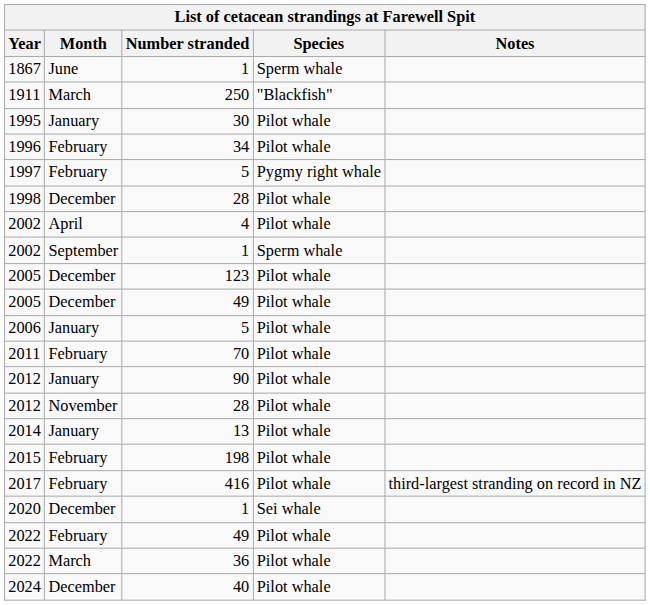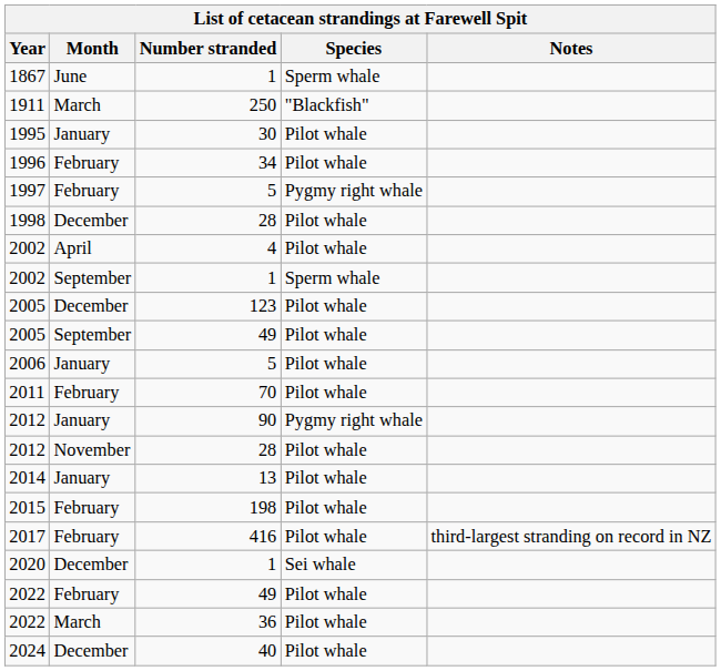 <table class="sortable wikitable mw-collapsible sticky-header autocollapse">
 <tr>
 <th colspan="6">List of cetacean strandings at Farewell Spit</th>
 </tr>
 <tr>
 <th>Year</th>
 <th>Month</th>
 <th>Number stranded</th>
 <th>Species</th>
 <th>Notes</th>
 </tr>
 <tr>
 <td>1867</td>
 <td>June</td>
 <td align="right">1</td>
 <td>Sperm whale</td>
 <td></td>
 </tr>
 <tr>
 <td>1911</td>
 <td>March</td>
 <td align="right">250</td>
 <td>"Blackfish"</td>
 <td></td>
 </tr>
 <tr>
 <td>1995</td>
 <td>January</td>
 <td align="right">30</td>
 <td>Pilot whale</td>
 <td></td>
 </tr>
 <tr>
 <td>1996</td>
 <td>February</td>
 <td align="right">34</td>
 <td>Pilot whale</td>
 <td></td>
 </tr>
 <tr>
 <td>1997</td>
 <td>February</td>
 <td align="right">5</td>
 <td>Pygmy right whale</td>
 <td></td>
 </tr>
 <tr>
 <td>1998</td>
 <td>December</td>
 <td align="right">28</td>
 <td>Pilot whale</td>
 <td></td>
 </tr>
 <tr>
 <td>2002</td>
 <td>April</td>
 <td align="right">4</td>
 <td>Pilot whale</td>
 <td></td>
 </tr>
 <tr>
 <td>2002</td>
 <td>September</td>
 <td align="right">1</td>
 <td>Sperm whale</td>
 <td></td>
 </tr>
 <tr>
 <td>2005</td>
 <td>December</td>
 <td align="right">123</td>
 <td>Pilot whale</td>
 <td></td>
 </tr>
 <tr>
 <td>2005</td>
-<td>December</td>
+<td>September</td>
 <td align="right">49</td>
 <td>Pilot whale</td>
 <td></td>
 </tr>
 <tr>
 <td>2006</td>
 <td>January</td>
 <td align="right">5</td>
 <td>Pilot whale</td>
 <td></td>
 </tr>
 <tr>
 <td>2011</td>
 <td>February</td>
 <td align="right">70</td>
 <td>Pilot whale</td>
 <td></td>
 </tr>
 <tr>
 <td>2012</td>
 <td>January</td>
 <td align="right">90</td>
-<td>Pilot whale</td>
+<td>Pygmy right whale</td>
 <td></td>
 </tr>
 <tr>
 <td>2012</td>
 <td>November</td>
 <td align="right">28</td>
 <td>Pilot whale</td>
 <td></td>
 </tr>
 <tr>
 <td>2014</td>
 <td>January</td>
 <td align="right">13</td>
 <td>Pilot whale</td>
 <td></td>
 </tr>
 <tr>
 <td>2015</td>
 <td>February</td>
 <td align=right>198</td>
 <td>Pilot whale</td>
 <td></td>
 </tr>
 <tr>
 <td>2017</td>
 <td>February</td>
 <td align="right">416</td>
 <td>Pilot whale</td>
 <td>third-largest stranding on record in NZ</td>
 </tr>
 <tr>
 <td>2020</td>
 <td>December</td>
 <td align="right">1</td>
 <td>Sei whale</td>
 <td></td>
 </tr>
 <tr>
 <td>2022</td>
 <td>February</td>
 <td align="right">49</td>
 <td>Pilot whale</td>
 <td></td>
 </tr>
 <tr>
 <td>2022</td>
 <td>March</td>
 <td align="right">36</td>
 <td>Pilot whale</td>
 <td></td>
 </tr>
 <tr>
 <td>2024</td>
 <td>December</td>
 <td align="right">40</td>
 <td>Pilot whale</td>
 <td></td>
 </tr>
 </table>
